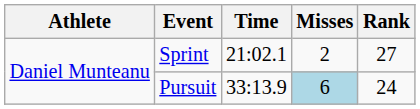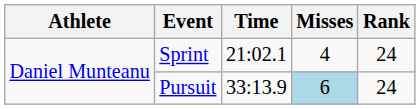 <table class="wikitable" style="font-size:90%">
 <tr>
 <th>Athlete</th>
 <th>Event</th>
 <th>Time</th>
 <th>Misses</th>
 <th>Rank</th>
 </tr>
 <tr align=center>
 <td align=left rowspan=2><a href='#'>Daniel Munteanu</a></td>
 <td align=left><a href='#'>Sprint</a></td>
 <td>21:02.1</td>
-<td>2</td>
-<td>27</td>
+<td>4</td>
+<td>24</td>
 </tr>
 <tr align=center>
 <td align=left><a href='#'>Pursuit</a></td>
 <td>33:13.9</td>
 <td style="background: lightblue;">6</td>
 <td>24</td>
 </tr>
 </table>
